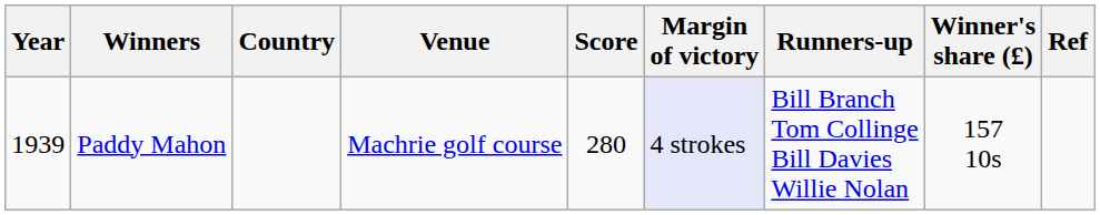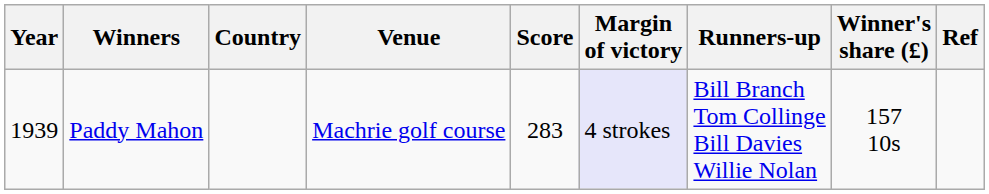 <table class="wikitable">
 <tr>
 <th>Year</th>
 <th>Winners</th>
 <th>Country</th>
 <th>Venue</th>
 <th>Score</th>
 <th>Margin<br>of victory</th>
 <th>Runners-up</th>
 <th>Winner's<br>share (£)</th>
 <th>Ref</th>
 </tr>
 <tr>
 <td>1939</td>
 <td><a href='#'>Paddy Mahon</a></td>
 <td></td>
 <td><a href='#'>Machrie golf course</a></td>
-<td align=center>280</td>
+<td align=center>283</td>
 <td style="background: lavender;">4 strokes</td>
 <td> <a href='#'>Bill Branch</a><br> <a href='#'>Tom Collinge</a><br> <a href='#'>Bill Davies</a><br> <a href='#'>Willie Nolan</a></td>
 <td align=center>157<br>10s</td>
 <td></td>
 </tr>
 </table>
